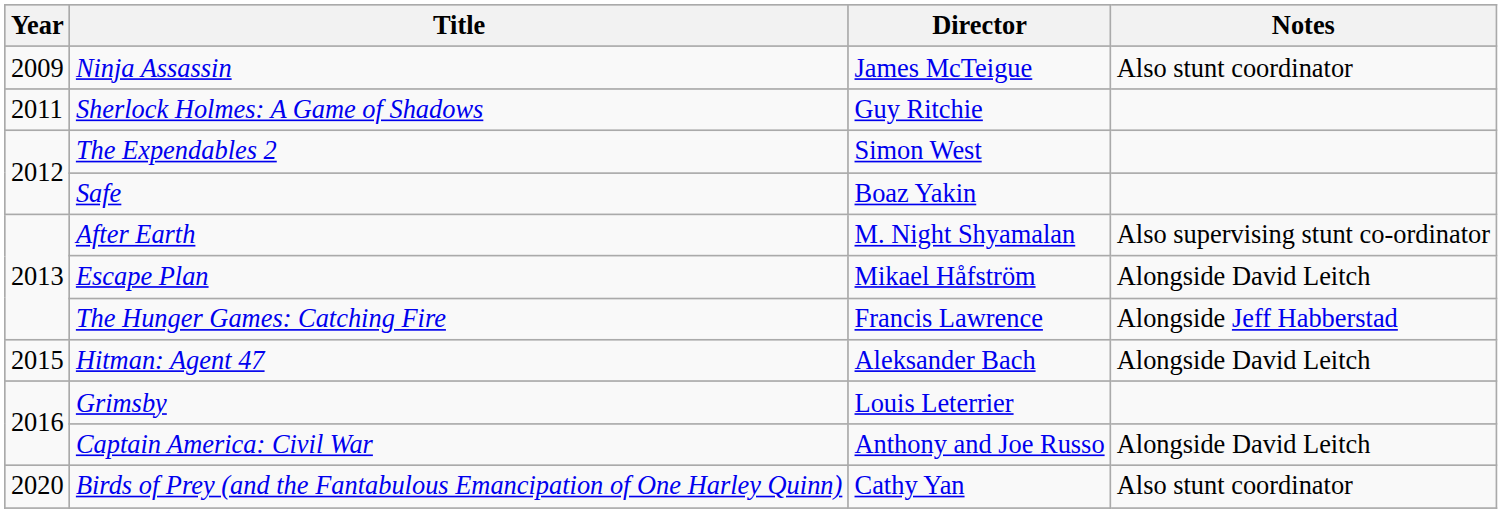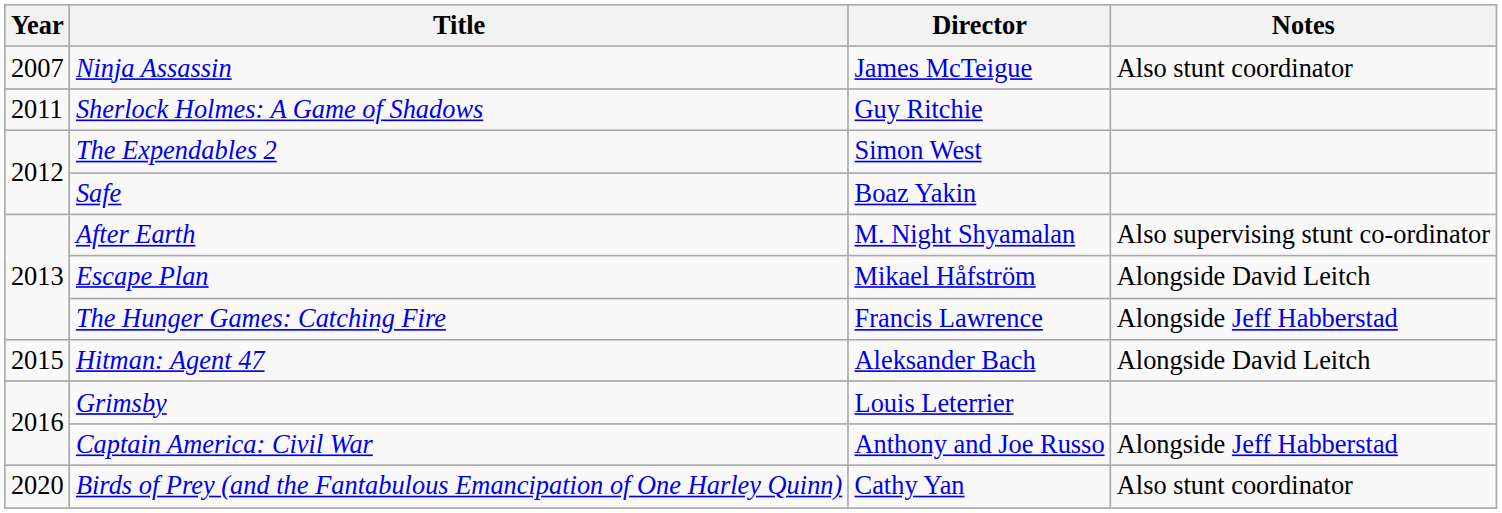 <table class="wikitable">
 <tr>
 <th>Year</th>
 <th>Title</th>
 <th>Director</th>
 <th>Notes</th>
 </tr>
 <tr>
-<td>2009</td>
+<td>2007</td>
 <td><em><a href='#'>Ninja Assassin</a></em></td>
 <td><a href='#'>James McTeigue</a></td>
 <td>Also stunt coordinator</td>
 </tr>
 <tr>
 <td>2011</td>
 <td><em><a href='#'>Sherlock Holmes: A Game of Shadows</a></em></td>
 <td><a href='#'>Guy Ritchie</a></td>
 <td></td>
 </tr>
 <tr>
 <td rowspan="2">2012</td>
 <td><em><a href='#'>The Expendables 2</a></em></td>
 <td><a href='#'>Simon West</a></td>
 <td></td>
 </tr>
 <tr>
 <td><em><a href='#'>Safe</a></em></td>
 <td><a href='#'>Boaz Yakin</a></td>
 <td></td>
 </tr>
 <tr>
 <td rowspan="3">2013</td>
 <td><em><a href='#'>After Earth</a></em></td>
 <td><a href='#'>M. Night Shyamalan</a></td>
 <td>Also supervising stunt co-ordinator</td>
 </tr>
 <tr>
 <td><em><a href='#'>Escape Plan</a></em></td>
 <td><a href='#'>Mikael Håfström</a></td>
 <td>Alongside David Leitch</td>
 </tr>
 <tr>
 <td><em><a href='#'>The Hunger Games: Catching Fire</a></em></td>
 <td><a href='#'>Francis Lawrence</a></td>
 <td>Alongside <a href='#'>Jeff Habberstad</a></td>
 </tr>
 <tr>
 <td>2015</td>
 <td><em><a href='#'>Hitman: Agent 47</a></em></td>
 <td><a href='#'>Aleksander Bach</a></td>
 <td>Alongside David Leitch</td>
 </tr>
 <tr>
 <td rowspan="2">2016</td>
 <td><em><a href='#'>Grimsby</a></em></td>
 <td><a href='#'>Louis Leterrier</a></td>
 <td></td>
 </tr>
 <tr>
 <td><em><a href='#'>Captain America: Civil War</a></em></td>
 <td><a href='#'>Anthony and Joe Russo</a></td>
-<td>Alongside David Leitch</td>
+<td>Alongside <a href='#'>Jeff Habberstad</a></td>
 </tr>
 <tr>
 <td>2020</td>
 <td><em><a href='#'>Birds of Prey (and the Fantabulous Emancipation of One Harley Quinn)</a></em></td>
 <td><a href='#'>Cathy Yan</a></td>
 <td>Also stunt coordinator</td>
 </tr>
 </table>
